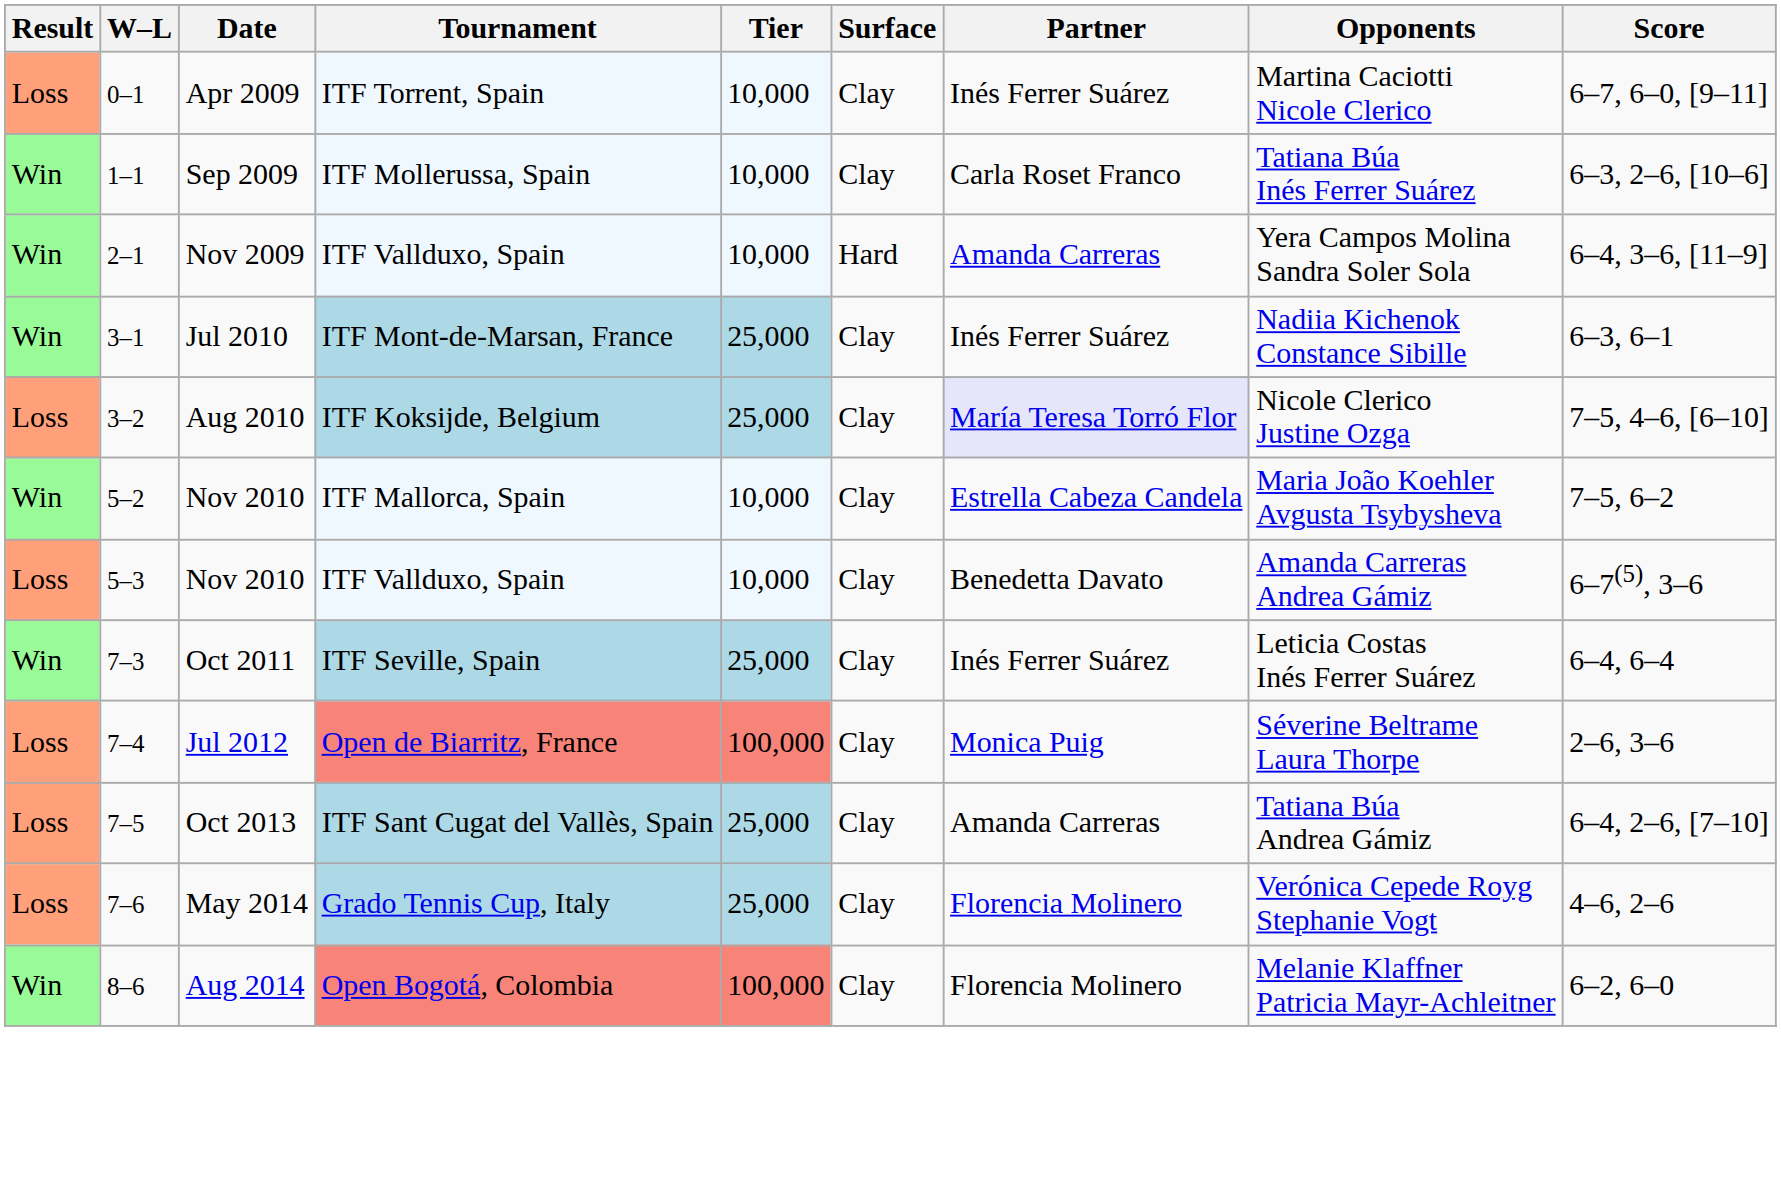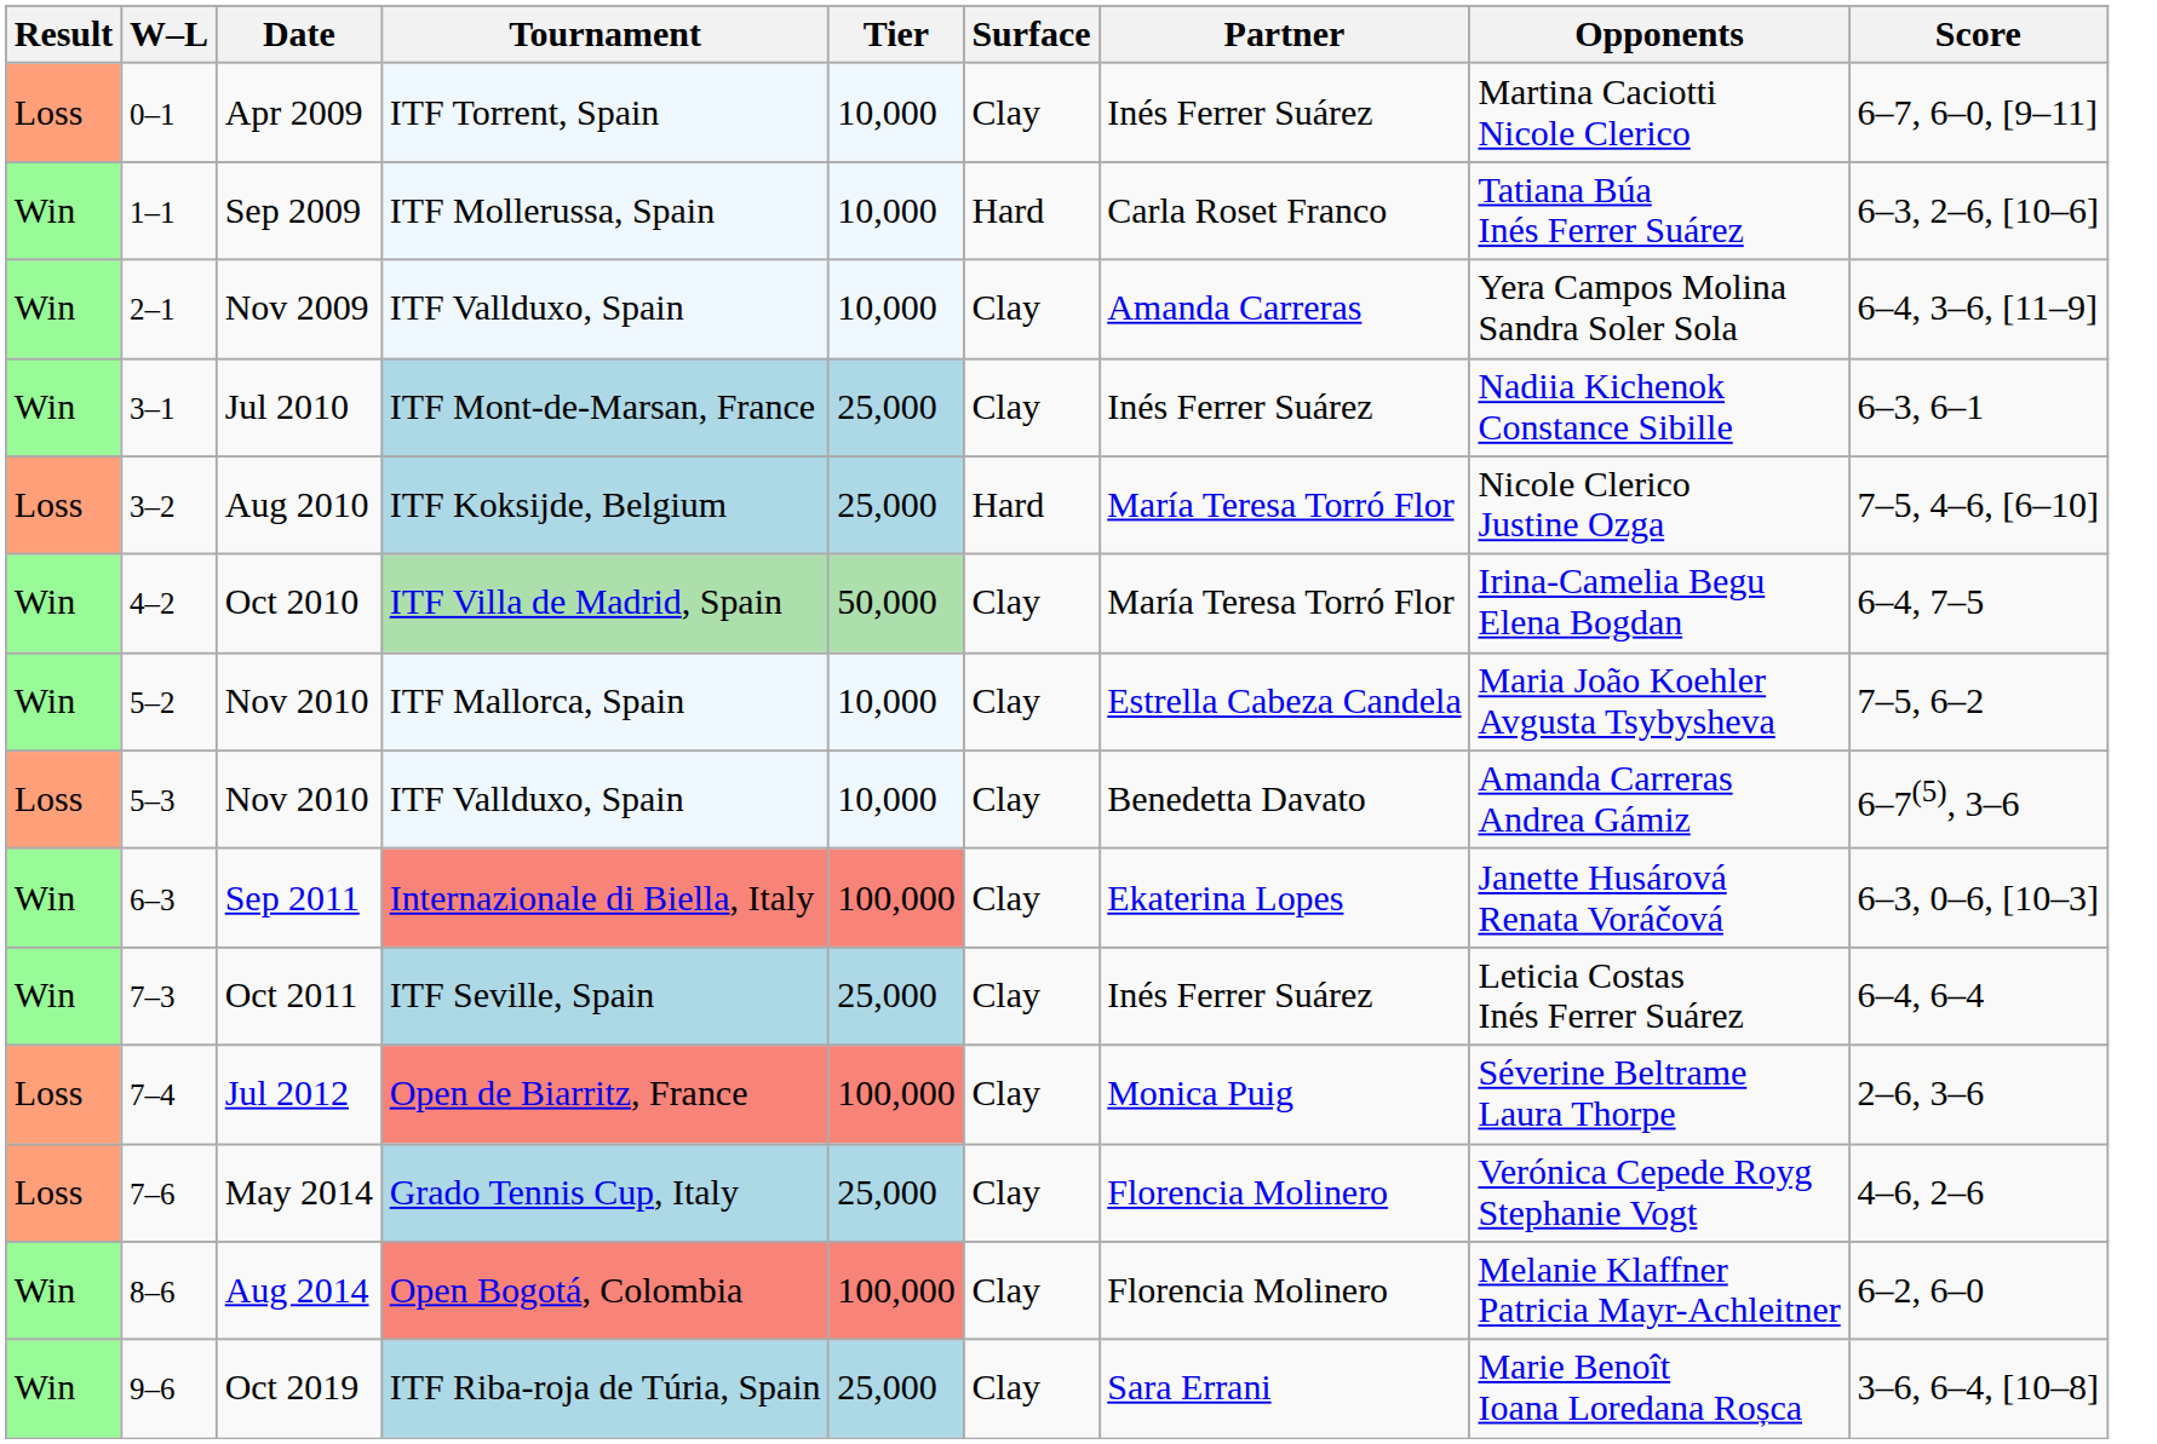 <table class="sortable wikitable">
 <tr>
 <th>Result</th>
 <th class="unsortable">W–L</th>
 <th>Date</th>
 <th>Tournament</th>
 <th>Tier</th>
 <th>Surface</th>
 <th>Partner</th>
 <th>Opponents</th>
 <th class="unsortable">Score</th>
 </tr>
 <tr>
 <td bgcolor=FFA07A>Loss</td>
 <td><small>0–1</small></td>
 <td>Apr 2009</td>
 <td bgcolor=f0f8ff>ITF Torrent, Spain</td>
 <td bgcolor=f0f8ff>10,000</td>
 <td>Clay</td>
 <td> Inés Ferrer Suárez</td>
 <td> Martina Caciotti <br>  <a href='#'>Nicole Clerico</a></td>
 <td>6–7, 6–0, [9–11]</td>
 </tr>
 <tr>
 <td bgcolor=98FB98>Win</td>
 <td><small>1–1</small></td>
 <td>Sep 2009</td>
 <td bgcolor=f0f8ff>ITF Mollerussa, Spain</td>
 <td bgcolor=f0f8ff>10,000</td>
-<td>Clay</td>
+<td>Hard</td>
 <td> Carla Roset Franco</td>
 <td> <a href='#'>Tatiana Búa</a> <br>  <a href='#'>Inés Ferrer Suárez</a></td>
 <td>6–3, 2–6, [10–6]</td>
 </tr>
 <tr>
 <td bgcolor=98FB98>Win</td>
 <td><small>2–1</small></td>
 <td>Nov 2009</td>
 <td bgcolor=f0f8ff>ITF Vallduxo, Spain</td>
 <td bgcolor=f0f8ff>10,000</td>
-<td>Hard</td>
+<td>Clay</td>
 <td> <a href='#'>Amanda Carreras</a></td>
 <td> Yera Campos Molina <br>  Sandra Soler Sola</td>
 <td>6–4, 3–6, [11–9]</td>
 </tr>
 <tr>
 <td bgcolor=98FB98>Win</td>
 <td><small>3–1</small></td>
 <td>Jul 2010</td>
 <td bgcolor=lightblue>ITF Mont-de-Marsan, France</td>
 <td bgcolor=lightblue>25,000</td>
 <td>Clay</td>
 <td> Inés Ferrer Suárez</td>
 <td> <a href='#'>Nadiia Kichenok</a> <br>  <a href='#'>Constance Sibille</a></td>
 <td>6–3, 6–1</td>
 </tr>
 <tr>
 <td bgcolor=FFA07A>Loss</td>
 <td><small>3–2</small></td>
 <td>Aug 2010</td>
 <td bgcolor=lightblue>ITF Koksijde, Belgium</td>
 <td bgcolor=lightblue>25,000</td>
-<td>Clay</td>
-<td style="background: lavender;"> <a href='#'>María Teresa Torró Flor</a></td>
+<td>Hard</td>
+<td> <a href='#'>María Teresa Torró Flor</a></td>
 <td> Nicole Clerico <br>  <a href='#'>Justine Ozga</a></td>
 <td>7–5, 4–6, [6–10]</td>
+</tr>
+<tr>
+<td bgcolor=98FB98>Win</td>
+<td><small>4–2</small></td>
+<td>Oct 2010</td>
+<td bgcolor=ADDFAD><a href='#'>ITF Villa de Madrid</a>, Spain</td>
+<td bgcolor=ADDFAD>50,000</td>
+<td>Clay</td>
+<td> María Teresa Torró Flor</td>
+<td> <a href='#'>Irina-Camelia Begu</a> <br>  <a href='#'>Elena Bogdan</a></td>
+<td>6–4, 7–5</td>
 </tr>
 <tr>
 <td bgcolor=98FB98>Win</td>
 <td><small>5–2</small></td>
 <td>Nov 2010</td>
 <td bgcolor=f0f8ff>ITF Mallorca, Spain</td>
 <td bgcolor=f0f8ff>10,000</td>
 <td>Clay</td>
 <td> <a href='#'>Estrella Cabeza Candela</a></td>
 <td> <a href='#'>Maria João Koehler</a> <br>  <a href='#'>Avgusta Tsybysheva</a></td>
 <td>7–5, 6–2</td>
 </tr>
 <tr>
 <td bgcolor=FFA07A>Loss</td>
 <td><small>5–3</small></td>
 <td>Nov 2010</td>
 <td bgcolor=f0f8ff>ITF Vallduxo, Spain</td>
 <td bgcolor=f0f8ff>10,000</td>
 <td>Clay</td>
 <td> Benedetta Davato</td>
 <td> <a href='#'>Amanda Carreras</a> <br>  <a href='#'>Andrea Gámiz</a></td>
 <td>6–7<sup>(5)</sup>, 3–6</td>
 </tr>
 <tr>
 <td bgcolor=98FB98>Win</td>
+<td><small>6–3</small></td>
+<td><a href='#'>Sep 2011</a></td>
+<td bgcolor=f88379><a href='#'>Internazionale di Biella</a>, Italy</td>
+<td bgcolor=f88379>100,000</td>
+<td>Clay</td>
+<td> <a href='#'>Ekaterina Lopes</a></td>
+<td> <a href='#'>Janette Husárová</a> <br>  <a href='#'>Renata Voráčová</a></td>
+<td>6–3, 0–6, [10–3]</td>
+</tr>
+<tr>
+<td bgcolor=98FB98>Win</td>
 <td><small>7–3</small></td>
 <td>Oct 2011</td>
 <td bgcolor=lightblue>ITF Seville, Spain</td>
 <td bgcolor=lightblue>25,000</td>
 <td>Clay</td>
 <td> Inés Ferrer Suárez</td>
 <td> Leticia Costas <br>  Inés Ferrer Suárez</td>
 <td>6–4, 6–4</td>
 </tr>
 <tr>
 <td bgcolor=FFA07A>Loss</td>
 <td><small>7–4</small></td>
 <td><a href='#'>Jul 2012</a></td>
 <td bgcolor=f88379><a href='#'>Open de Biarritz</a>, France</td>
 <td bgcolor=f88379>100,000</td>
 <td>Clay</td>
 <td> <a href='#'>Monica Puig</a></td>
 <td> <a href='#'>Séverine Beltrame</a> <br>  <a href='#'>Laura Thorpe</a></td>
 <td>2–6, 3–6</td>
-</tr>
-<tr>
-<td bgcolor=FFA07A>Loss</td>
-<td><small>7–5</small></td>
-<td>Oct 2013</td>
-<td bgcolor=lightblue>ITF Sant Cugat del Vallès, Spain</td>
-<td bgcolor=lightblue>25,000</td>
-<td>Clay</td>
-<td> Amanda Carreras</td>
-<td> <a href='#'>Tatiana Búa</a> <br>  Andrea Gámiz</td>
-<td>6–4, 2–6, [7–10]</td>
 </tr>
 <tr>
 <td bgcolor=FFA07A>Loss</td>
 <td><small>7–6</small></td>
 <td>May 2014</td>
 <td bgcolor=lightblue><a href='#'>Grado Tennis Cup</a>, Italy</td>
 <td bgcolor=lightblue>25,000</td>
 <td>Clay</td>
 <td> <a href='#'>Florencia Molinero</a></td>
 <td> <a href='#'>Verónica Cepede Royg</a> <br>  <a href='#'>Stephanie Vogt</a></td>
 <td>4–6, 2–6</td>
 </tr>
 <tr>
 <td bgcolor=98FB98>Win</td>
 <td><small>8–6</small></td>
 <td><a href='#'>Aug 2014</a></td>
 <td bgcolor=F88379><a href='#'>Open Bogotá</a>, Colombia</td>
 <td bgcolor=f88379>100,000</td>
 <td>Clay</td>
 <td> Florencia Molinero</td>
 <td> <a href='#'>Melanie Klaffner</a> <br>  <a href='#'>Patricia Mayr-Achleitner</a></td>
 <td>6–2, 6–0</td>
 </tr>
+<tr>
+<td bgcolor=98FB98>Win</td>
+<td><small>9–6</small></td>
+<td>Oct 2019</td>
+<td bgcolor=lightblue>ITF Riba-roja de Túria, Spain</td>
+<td bgcolor=lightblue>25,000</td>
+<td>Clay</td>
+<td> <a href='#'>Sara Errani</a></td>
+<td> <a href='#'>Marie Benoît</a> <br>  <a href='#'>Ioana Loredana Roșca</a></td>
+<td>3–6, 6–4, [10–8]</td>
+</tr>
 </table>
